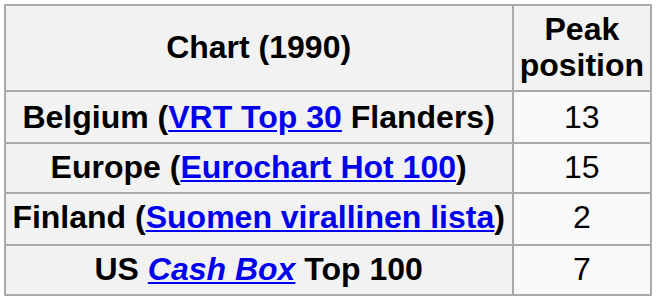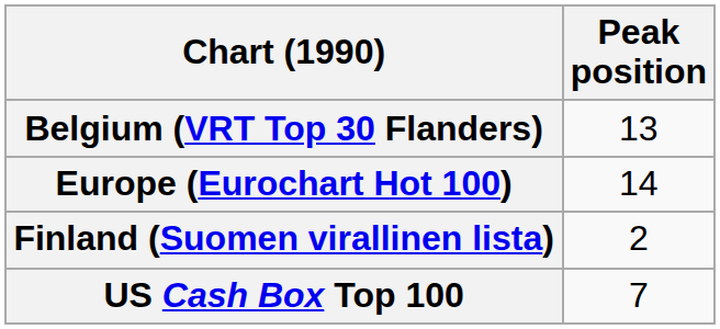 <table class="wikitable sortable plainrowheaders" style="text-align:center">
 <tr>
 <th>Chart (1990)</th>
 <th>Peak<br>position</th>
 </tr>
 <tr>
 </tr>
 <tr>
 </tr>
 <tr>
 </tr>
 <tr>
 <th scope="row">Belgium (<a href='#'>VRT Top 30</a> Flanders)</th>
 <td>13</td>
 </tr>
 <tr>
 </tr>
 <tr>
 <th scope="row">Europe (<a href='#'>Eurochart Hot 100</a>)</th>
-<td>15</td>
+<td>14</td>
 </tr>
 <tr>
 <th scope="row">Finland (<a href='#'>Suomen virallinen lista</a>)</th>
 <td>2</td>
 </tr>
 <tr>
 </tr>
 <tr>
 </tr>
 <tr>
 </tr>
 <tr>
 </tr>
 <tr>
 </tr>
 <tr>
 </tr>
 <tr>
 </tr>
 <tr>
 </tr>
 <tr>
 </tr>
 <tr>
 </tr>
 <tr>
 <th scope="row">US <em><a href='#'>Cash Box</a></em> Top 100</th>
 <td>7</td>
 </tr>
 <tr>
 </tr>
 </table>
